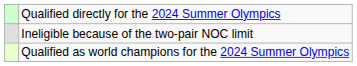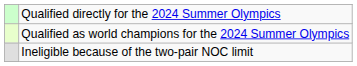 <table class="wikitable" style="text-align:left; font-size:90%;">
 <tr>
 <td width="10px" bgcolor="#ccffcc"></td>
 <td>Qualified directly for the <a href='#'>2024 Summer Olympics</a></td>
 </tr>
 <tr>
+<td width="10px" bgcolor="#e8ffcc"></td>
+<td>Qualified as world champions for the <a href='#'>2024 Summer Olympics</a></td>
+</tr>
+<tr>
 <td width="10px" bgcolor="#dfdfdf"></td>
 <td>Ineligible because of the two-pair NOC limit</td>
 </tr>
-<tr>
-<td width="10px" bgcolor="#e8ffcc"></td>
-<td>Qualified as world champions for the <a href='#'>2024 Summer Olympics</a></td>
-</tr>
 </table>
